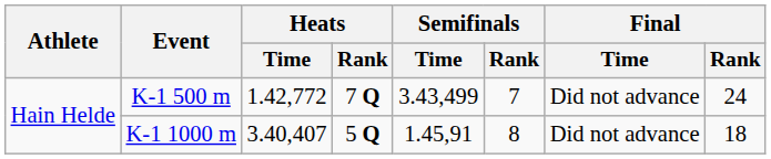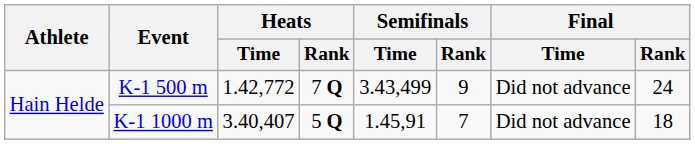 <table class="wikitable" style="font-size:90%">
 <tr>
 <th rowspan=2>Athlete</th>
 <th rowspan=2>Event</th>
 <th colspan=2>Heats</th>
 <th colspan=2>Semifinals</th>
 <th colspan=2>Final</th>
 </tr>
 <tr style="font-size:95%">
 <th>Time</th>
 <th>Rank</th>
 <th>Time</th>
 <th>Rank</th>
 <th>Time</th>
 <th>Rank</th>
 </tr>
 <tr align=center>
 <td align=left rowspan=2><a href='#'>Hain Helde</a></td>
 <td alignq=left><a href='#'>K-1 500 m</a></td>
 <td>1.42,772</td>
 <td>7 <strong>Q</strong></td>
 <td>3.43,499</td>
-<td>7</td>
+<td>9</td>
 <td colspan=1>Did not advance</td>
 <td>24</td>
 </tr>
 <tr align=center>
 <td align=left><a href='#'>K-1 1000 m</a></td>
 <td>3.40,407</td>
 <td>5 <strong>Q</strong></td>
 <td>1.45,91</td>
-<td>8</td>
+<td>7</td>
 <td colspan=1>Did not advance</td>
 <td>18</td>
 </tr>
 </table>
